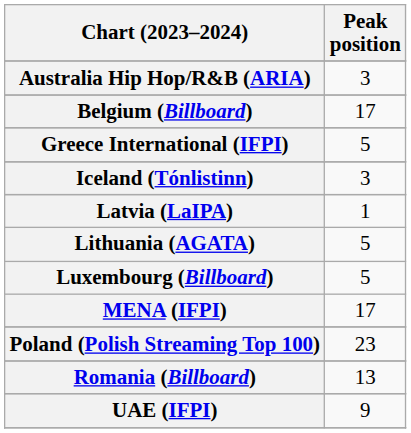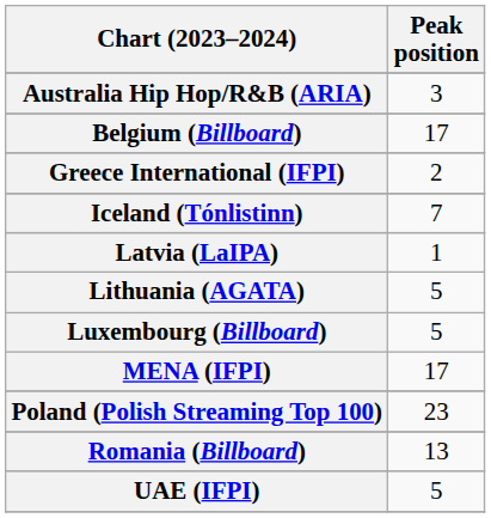 <table class="wikitable sortable plainrowheaders" style="text-align:center">
 <tr>
 <th scope="col">Chart (2023–2024)</th>
 <th scope="col">Peak<br>position</th>
 </tr>
 <tr>
 </tr>
 <tr>
 <th scope="row">Australia Hip Hop/R&B (<a href='#'>ARIA</a>)</th>
 <td>3</td>
 </tr>
 <tr>
 </tr>
 <tr>
 <th scope="row">Belgium (<em><a href='#'>Billboard</a></em>)</th>
 <td>17</td>
 </tr>
 <tr>
 </tr>
 <tr>
 </tr>
 <tr>
 </tr>
 <tr>
 </tr>
 <tr>
 </tr>
 <tr>
 </tr>
 <tr>
 </tr>
 <tr>
 <th scope="row">Greece International (<a href='#'>IFPI</a>)</th>
-<td>5</td>
+<td>2</td>
 </tr>
 <tr>
 </tr>
 <tr>
 <th scope="row">Iceland (<a href='#'>Tónlistinn</a>)</th>
-<td>3</td>
+<td>7</td>
 </tr>
 <tr>
 </tr>
 <tr>
 </tr>
 <tr>
 <th scope="row">Latvia (<a href='#'>LaIPA</a>)</th>
 <td>1</td>
 </tr>
 <tr>
 <th scope="row">Lithuania (<a href='#'>AGATA</a>)</th>
 <td>5</td>
 </tr>
 <tr>
 <th scope="row">Luxembourg (<em><a href='#'>Billboard</a></em>)</th>
 <td>5</td>
 </tr>
 <tr>
 <th scope="row"><a href='#'>MENA</a> (<a href='#'>IFPI</a>)</th>
 <td>17</td>
 </tr>
 <tr>
 </tr>
 <tr>
 </tr>
 <tr>
 </tr>
 <tr>
 <th scope="row">Poland (<a href='#'>Polish Streaming Top 100</a>)</th>
 <td>23</td>
 </tr>
 <tr>
 </tr>
 <tr>
 <th scope="row"><a href='#'>Romania</a> (<em><a href='#'>Billboard</a></em>)</th>
 <td>13</td>
 </tr>
 <tr>
 </tr>
 <tr>
 </tr>
 <tr>
 </tr>
 <tr>
 </tr>
 <tr>
 <th scope="row">UAE (<a href='#'>IFPI</a>)</th>
-<td>9</td>
+<td>5</td>
 </tr>
 <tr>
 </tr>
 <tr>
 </tr>
 <tr>
 </tr>
 <tr>
 </tr>
 </table>
